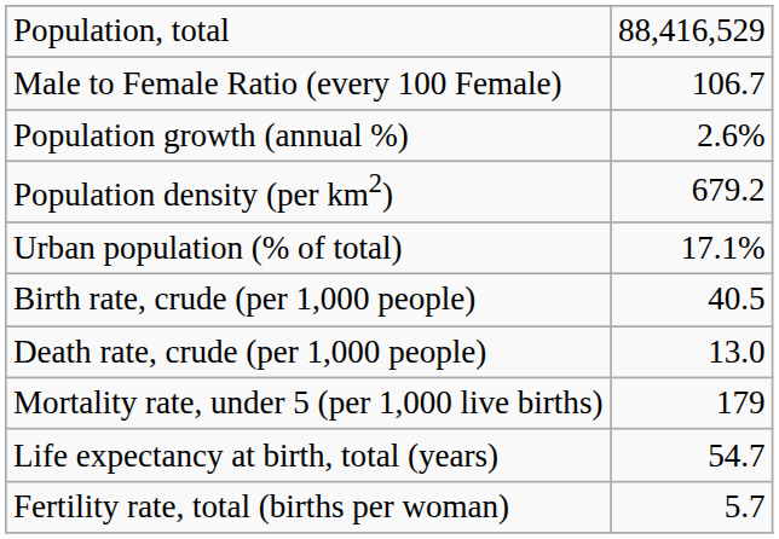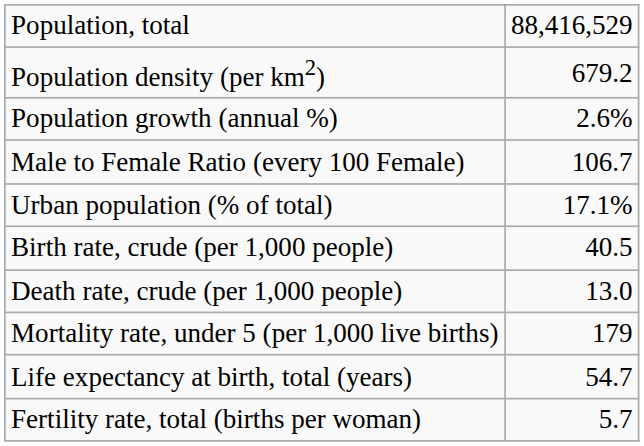 <table class="wikitable">
 <tr>
 <td>Population, total</td>
 <td style="text-align: right;">88,416,529</td>
 </tr>
 <tr>
-<td>Male to Female Ratio (every 100 Female)</td>
-<td style="text-align: right;">106.7</td>
+<td>Population density (per km<sup>2</sup>)</td>
+<td style="text-align: right;">679.2</td>
 </tr>
 <tr>
 <td>Population growth (annual %)</td>
 <td style="text-align: right;">2.6%</td>
 </tr>
 <tr>
-<td>Population density (per km<sup>2</sup>)</td>
-<td style="text-align: right;">679.2</td>
+<td>Male to Female Ratio (every 100 Female)</td>
+<td style="text-align: right;">106.7</td>
 </tr>
 <tr>
 <td>Urban population (% of total)</td>
 <td style="text-align: right;">17.1%</td>
 </tr>
 <tr>
 <td>Birth rate, crude (per 1,000 people)</td>
 <td style="text-align: right;">40.5</td>
 </tr>
 <tr>
 <td>Death rate, crude (per 1,000 people)</td>
 <td style="text-align: right;">13.0</td>
 </tr>
 <tr>
 <td>Mortality rate, under 5 (per 1,000 live births)</td>
 <td style="text-align: right;">179</td>
 </tr>
 <tr>
 <td>Life expectancy at birth, total (years)</td>
 <td style="text-align: right;">54.7</td>
 </tr>
 <tr>
 <td>Fertility rate, total (births per woman)</td>
 <td style="text-align: right;">5.7</td>
 </tr>
 </table>
